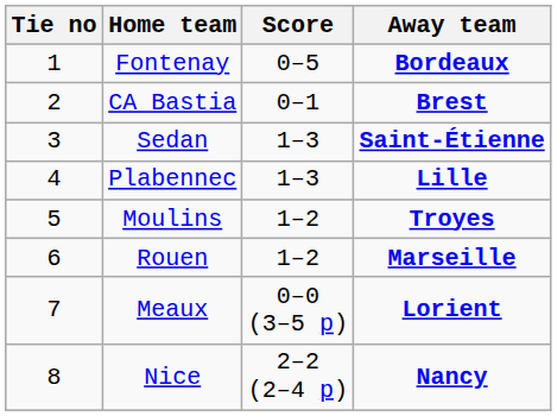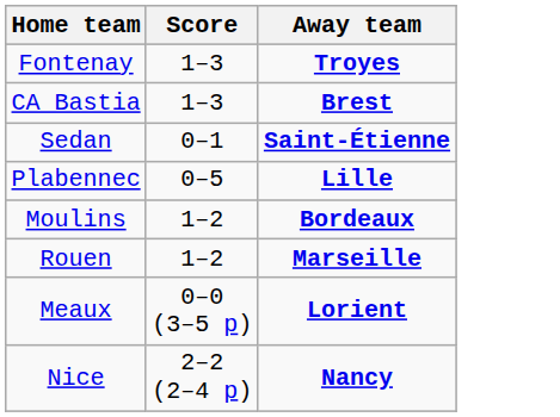 <table class="wikitable" style="text-align:center">
 <tr>
-<th>Tie no</th>
 <th>Home team</th>
 <th>Score</th>
 <th>Away team</th>
 </tr>
 <tr>
-<td>1</td>
 <td><a href='#'>Fontenay</a></td>
+<td>1–3</td>
+<td><strong><a href='#'>Troyes</a></strong></td>
+</tr>
+<tr>
+<td><a href='#'>CA Bastia</a></td>
+<td>1–3</td>
+<td><strong><a href='#'>Brest</a></strong></td>
+</tr>
+<tr>
+<td><a href='#'>Sedan</a></td>
+<td>0–1</td>
+<td><strong><a href='#'>Saint-Étienne</a></strong></td>
+</tr>
+<tr>
+<td><a href='#'>Plabennec</a></td>
 <td>0–5</td>
+<td><strong><a href='#'>Lille</a></strong></td>
+</tr>
+<tr>
+<td><a href='#'>Moulins</a></td>
+<td>1–2</td>
 <td><strong><a href='#'>Bordeaux</a></strong></td>
 </tr>
 <tr>
-<td>2</td>
-<td><a href='#'>CA Bastia</a></td>
-<td>0–1</td>
-<td><strong><a href='#'>Brest</a></strong></td>
-</tr>
-<tr>
-<td>3</td>
-<td><a href='#'>Sedan</a></td>
-<td>1–3</td>
-<td><strong><a href='#'>Saint-Étienne</a></strong></td>
-</tr>
-<tr>
-<td>4</td>
-<td><a href='#'>Plabennec</a></td>
-<td>1–3</td>
-<td><strong><a href='#'>Lille</a></strong></td>
-</tr>
-<tr>
-<td>5</td>
-<td><a href='#'>Moulins</a></td>
-<td>1–2</td>
-<td><strong><a href='#'>Troyes</a></strong></td>
-</tr>
-<tr>
-<td>6</td>
 <td><a href='#'>Rouen</a></td>
 <td>1–2</td>
 <td><strong><a href='#'>Marseille</a></strong></td>
 </tr>
 <tr>
-<td>7</td>
 <td><a href='#'>Meaux</a></td>
 <td>0–0 <br>(3–5 <a href='#'>p</a>)</td>
 <td><strong><a href='#'>Lorient</a></strong></td>
 </tr>
 <tr>
-<td>8</td>
 <td><a href='#'>Nice</a></td>
 <td>2–2 <br>(2–4 <a href='#'>p</a>)</td>
 <td><strong><a href='#'>Nancy</a></strong></td>
 </tr>
 </table>
